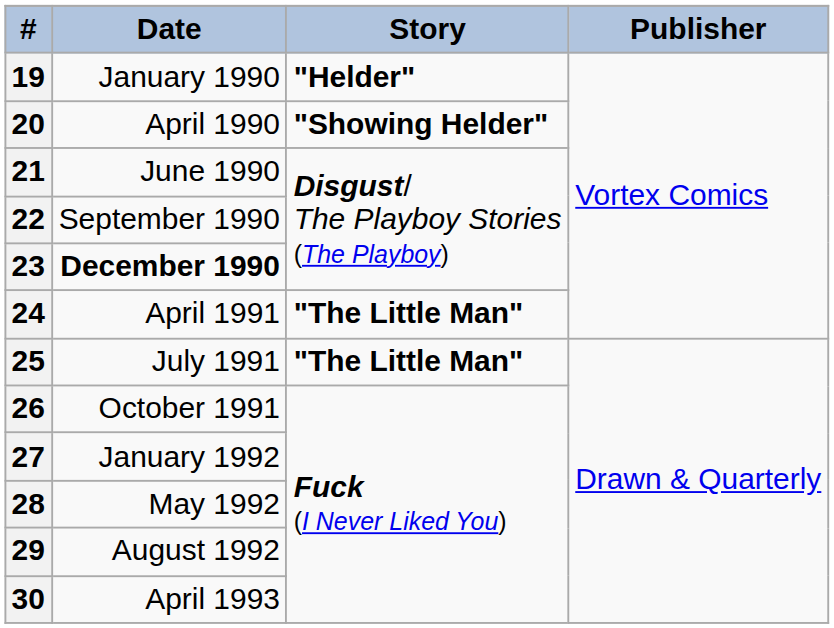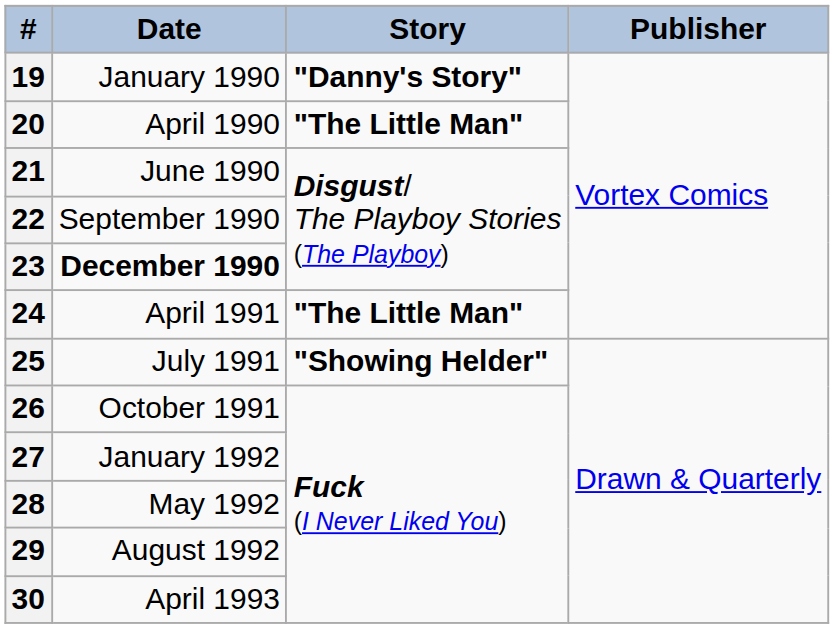 <table class="wikitable" style="float: right;margin-left:1em;">
 <tr>
 </tr>
 <tr>
 <th scope="col" style="background:#B0C4DE;">#</th>
 <th scope="col" style="background:#B0C4DE;">Date</th>
 <th scope="col" style="background:#B0C4DE;">Story</th>
 <th scope="col" style="background:#B0C4DE;">Publisher</th>
 </tr>
 <tr>
 <th scope="row">19</th>
 <td style="text-align:right;">January 1990</td>
-<td><strong>"Helder"</strong></td>
+<td><strong>"Danny's Story"</strong></td>
 <td rowspan="6"><a href='#'>Vortex Comics</a></td>
 </tr>
 <tr>
 <th scope="row">20</th>
 <td style="text-align:right;">April 1990</td>
-<td><strong>"Showing Helder"</strong></td>
+<td><strong>"The Little Man"</strong></td>
 </tr>
 <tr>
 <th scope="row">21</th>
 <td style="text-align:right;">June 1990</td>
 <td rowspan="3"><strong><em>Disgust</em></strong>/<br><em>The Playboy Stories</em><br><small>(<em><a href='#'>The Playboy</a></em>)</small></td>
 </tr>
 <tr>
 <th scope="row">22</th>
 <td style="text-align:right;">September 1990</td>
 </tr>
 <tr>
 <th scope="row">23</th>
 <td style="text-align:right;"><strong>December 1990</strong></td>
 </tr>
 <tr>
 <th scope="row">24</th>
 <td style="text-align:right;">April 1991</td>
 <td><strong>"The Little Man"</strong></td>
 </tr>
 <tr>
 <th scope="row">25</th>
 <td style="text-align:right;">July 1991</td>
-<td><strong>"The Little Man"</strong></td>
+<td><strong>"Showing Helder"</strong></td>
 <td rowspan="6"><a href='#'>Drawn & Quarterly</a></td>
 </tr>
 <tr>
 <th scope="row">26</th>
 <td style="text-align:right;">October 1991</td>
 <td rowspan="5"><strong><em>Fuck</em></strong><br><small>(<em><a href='#'>I Never Liked You</a></em>)</small></td>
 </tr>
 <tr>
 <th scope="row">27</th>
 <td style="text-align:right;">January 1992</td>
 </tr>
 <tr>
 <th scope="row">28</th>
 <td style="text-align:right;">May 1992</td>
 </tr>
 <tr>
 <th scope="row">29</th>
 <td style="text-align:right;">August 1992</td>
 </tr>
 <tr>
 <th scope="row">30</th>
 <td style="text-align:right;">April 1993</td>
 </tr>
 </table>
